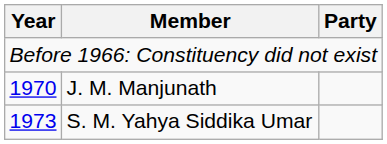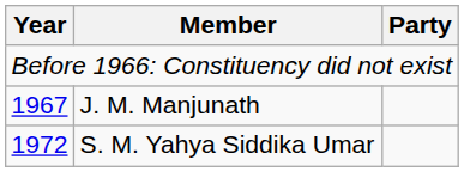 <table class="wikitable sortable">
 <tr>
 <th>Year</th>
 <th>Member</th>
 <th colspan="2">Party</th>
 </tr>
 <tr>
 <td colspan=4><em>Before 1966: Constituency did not exist</em></td>
 </tr>
 <tr>
-<td><a href='#'>1970</a></td>
+<td><a href='#'>1967</a></td>
 <td>J. M. Manjunath</td>
 <td></td>
 </tr>
 <tr>
-<td><a href='#'>1973</a></td>
+<td><a href='#'>1972</a></td>
 <td>S. M. Yahya Siddika Umar</td>
 <td></td>
 </tr>
 </table>
